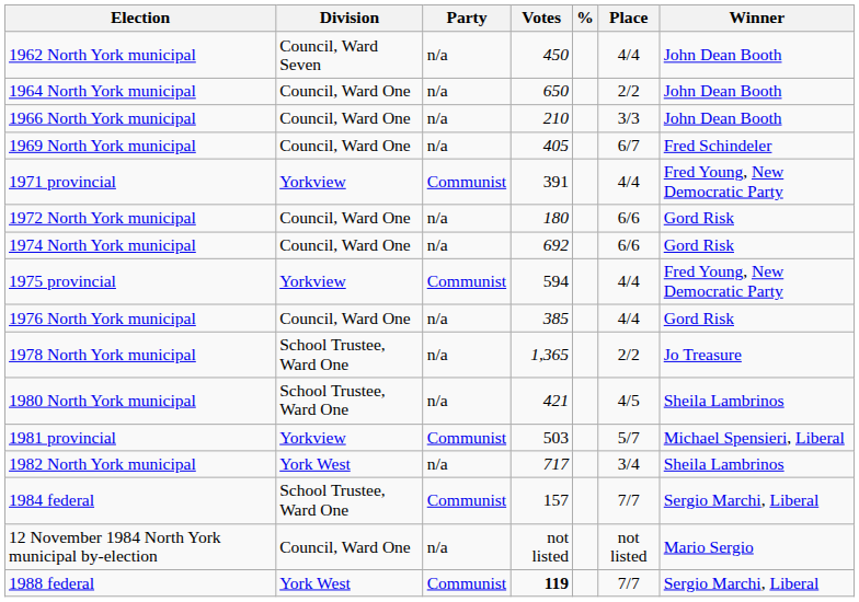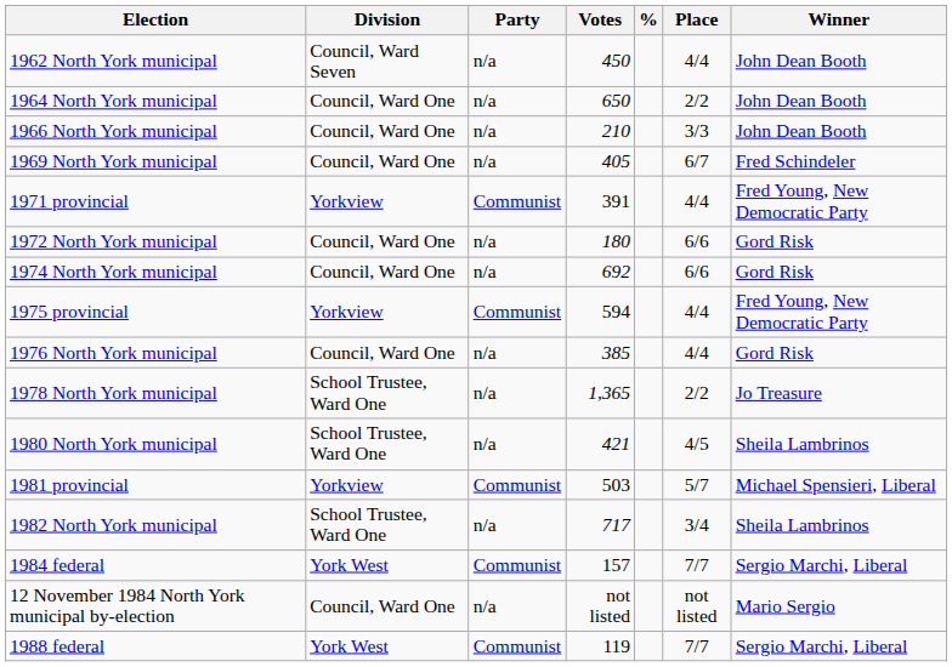 <table class="wikitable" width="800">
 <tr>
 <th align="left">Election</th>
 <th align="left">Division</th>
 <th align="left">Party</th>
 <th align="right">Votes</th>
 <th align="right">%</th>
 <th align="center">Place</th>
 <th align="center">Winner</th>
 </tr>
 <tr>
 <td align="left"><a href='#'>1962 North York municipal</a></td>
 <td align="left">Council, Ward Seven</td>
 <td align="left">n/a</td>
 <td align="right"><em>450</em></td>
 <td align="right"></td>
 <td align="center">4/4</td>
 <td align="left"><a href='#'>John Dean Booth</a></td>
 </tr>
 <tr>
 <td align="left"><a href='#'>1964 North York municipal</a></td>
 <td align="left">Council, Ward One</td>
 <td align="left">n/a</td>
 <td align="right"><em>650</em></td>
 <td align="right"></td>
 <td align="center">2/2</td>
 <td align="left"><a href='#'>John Dean Booth</a></td>
 </tr>
 <tr>
 <td align="left"><a href='#'>1966 North York municipal</a></td>
 <td align="left">Council, Ward One</td>
 <td align="left">n/a</td>
 <td align="right"><em>210</em></td>
 <td align="right"></td>
 <td align="center">3/3</td>
 <td align="left"><a href='#'>John Dean Booth</a></td>
 </tr>
 <tr>
 <td align="left"><a href='#'>1969 North York municipal</a></td>
 <td align="left">Council, Ward One</td>
 <td align="left">n/a</td>
 <td align="right"><em>405</em></td>
 <td align="right"></td>
 <td align="center">6/7</td>
 <td align="left"><a href='#'>Fred Schindeler</a></td>
 </tr>
 <tr>
 <td align="left"><a href='#'>1971 provincial</a></td>
 <td align="left"><a href='#'>Yorkview</a></td>
 <td align="left"><a href='#'>Communist</a></td>
 <td align="right">391</td>
 <td align="right"></td>
 <td align="center">4/4</td>
 <td align="left"><a href='#'>Fred Young</a>, <a href='#'>New Democratic Party</a></td>
 </tr>
 <tr>
 <td align="left"><a href='#'>1972 North York municipal</a></td>
 <td align="left">Council, Ward One</td>
 <td align="left">n/a</td>
 <td align="right"><em>180</em></td>
 <td align="right"></td>
 <td align="center">6/6</td>
 <td align="left"><a href='#'>Gord Risk</a></td>
 </tr>
 <tr>
 <td align="left"><a href='#'>1974 North York municipal</a></td>
 <td align="left">Council, Ward One</td>
 <td align="left">n/a</td>
 <td align="right"><em>692</em></td>
 <td align="right"></td>
 <td align="center">6/6</td>
 <td align="left"><a href='#'>Gord Risk</a></td>
 </tr>
 <tr>
 <td align="left"><a href='#'>1975 provincial</a></td>
 <td align="left"><a href='#'>Yorkview</a></td>
 <td align="left"><a href='#'>Communist</a></td>
 <td align="right">594</td>
 <td align="right"></td>
 <td align="center">4/4</td>
 <td align="left"><a href='#'>Fred Young</a>, <a href='#'>New Democratic Party</a></td>
 </tr>
 <tr>
 <td align="left"><a href='#'>1976 North York municipal</a></td>
 <td align="left">Council, Ward One</td>
 <td align="left">n/a</td>
 <td align="right"><em>385</em></td>
 <td align="right"></td>
 <td align="center">4/4</td>
 <td align="left"><a href='#'>Gord Risk</a></td>
 </tr>
 <tr>
 <td align="left"><a href='#'>1978 North York municipal</a></td>
 <td align="left">School Trustee, Ward One</td>
 <td align="left">n/a</td>
 <td align="right"><em>1,365</em></td>
 <td align="right"></td>
 <td align="center">2/2</td>
 <td align="left"><a href='#'>Jo Treasure</a></td>
 </tr>
 <tr>
 <td align="left"><a href='#'>1980 North York municipal</a></td>
 <td align="left">School Trustee, Ward One</td>
 <td align="left">n/a</td>
 <td align="right"><em>421</em></td>
 <td align="right"></td>
 <td align="center">4/5</td>
 <td align="left"><a href='#'>Sheila Lambrinos</a></td>
 </tr>
 <tr>
 <td align="left"><a href='#'>1981 provincial</a></td>
 <td align="left"><a href='#'>Yorkview</a></td>
 <td align="left"><a href='#'>Communist</a></td>
 <td align="right">503</td>
 <td align="right"></td>
 <td align="center">5/7</td>
 <td align="left"><a href='#'>Michael Spensieri</a>, <a href='#'>Liberal</a></td>
 </tr>
 <tr>
 <td align="left"><a href='#'>1982 North York municipal</a></td>
-<td align="left"><a href='#'>York West</a></td>
+<td align="left">School Trustee, Ward One</td>
 <td align="left">n/a</td>
 <td align="right"><em>717</em></td>
 <td align="right"></td>
 <td align="center">3/4</td>
 <td align="left"><a href='#'>Sheila Lambrinos</a></td>
 </tr>
 <tr>
 <td align="left"><a href='#'>1984 federal</a></td>
-<td align="left">School Trustee, Ward One</td>
+<td align="left"><a href='#'>York West</a></td>
 <td align="left"><a href='#'>Communist</a></td>
 <td align="right">157</td>
 <td align="right"></td>
 <td align="center">7/7</td>
 <td align="left"><a href='#'>Sergio Marchi</a>, <a href='#'>Liberal</a></td>
 </tr>
 <tr>
 <td align="left">12 November 1984 North York municipal by-election</td>
 <td align="left">Council, Ward One</td>
 <td align="left">n/a</td>
 <td align="right">not listed</td>
 <td align="right"></td>
 <td align="center">not listed</td>
 <td align="left"><a href='#'>Mario Sergio</a></td>
 </tr>
 <tr>
 <td align="left"><a href='#'>1988 federal</a></td>
 <td align="left"><a href='#'>York West</a></td>
 <td align="left"><a href='#'>Communist</a></td>
-<td align="right"><strong>119</strong></td>
+<td align="right">119</td>
 <td align="right"></td>
 <td align="center">7/7</td>
 <td align="left"><a href='#'>Sergio Marchi</a>, <a href='#'>Liberal</a></td>
 </tr>
 </table>
